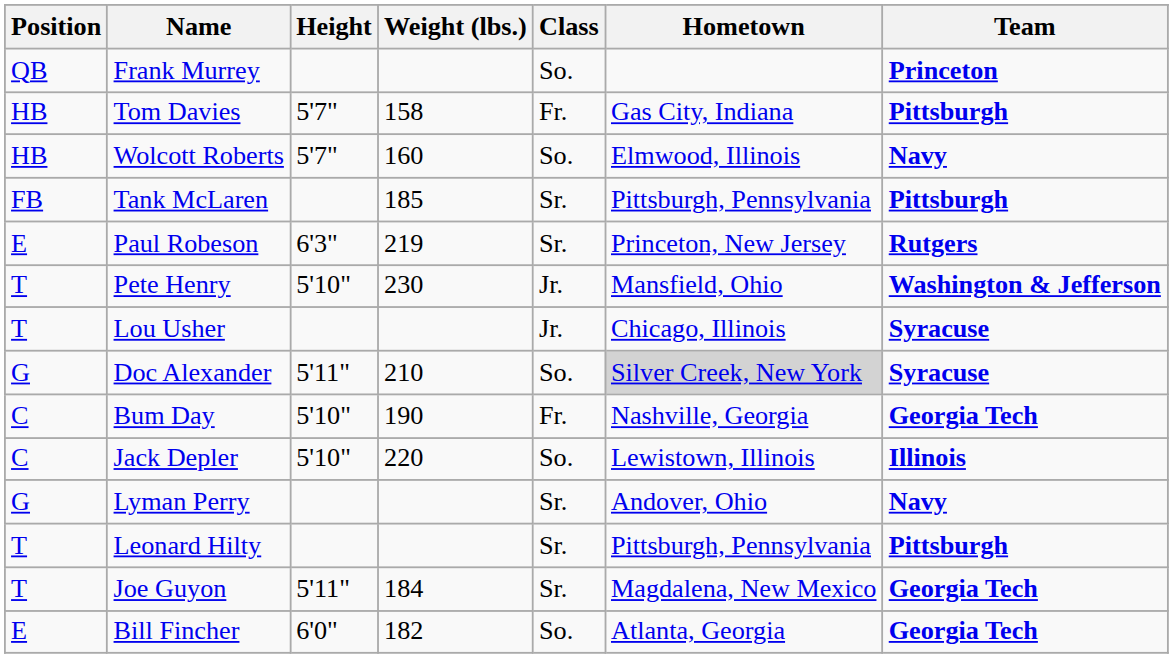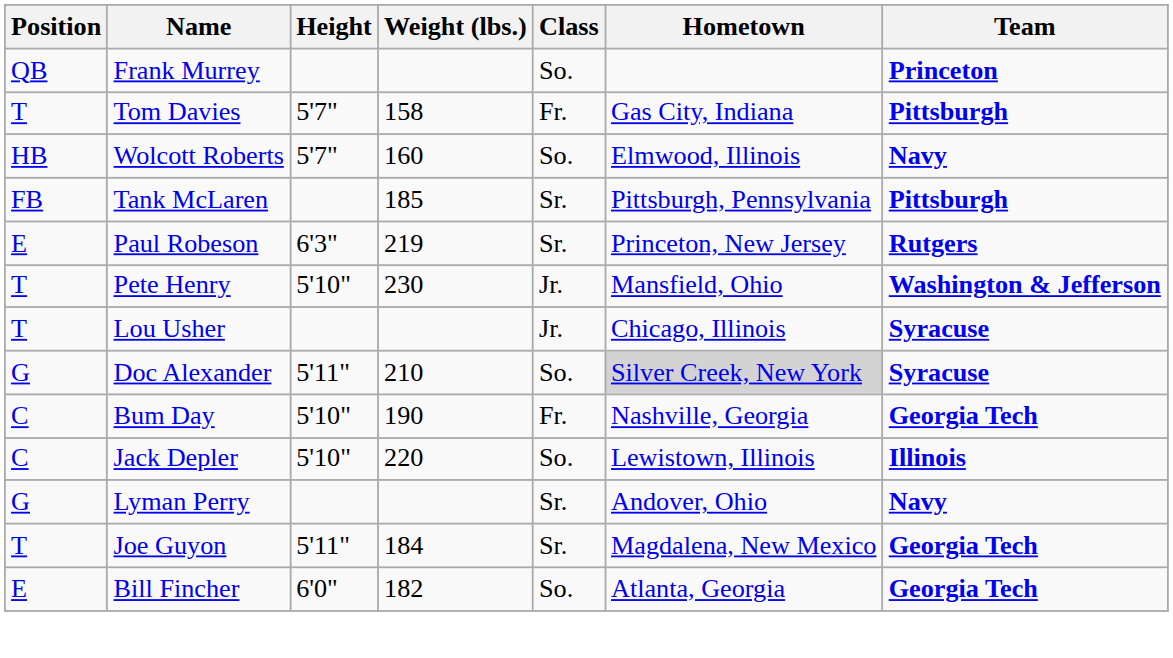 <table class="wikitable" style="font-size: 90%">
 <tr>
 <th>Position</th>
 <th>Name</th>
 <th>Height</th>
 <th>Weight (lbs.)</th>
 <th>Class</th>
 <th>Hometown</th>
 <th>Team</th>
 </tr>
 <tr>
 <td><a href='#'>QB</a></td>
 <td><a href='#'>Frank Murrey</a></td>
 <td></td>
 <td></td>
 <td>So.</td>
 <td></td>
 <td><strong><a href='#'>Princeton</a></strong></td>
 </tr>
 <tr>
-<td><a href='#'>HB</a></td>
+<td><a href='#'>T</a></td>
 <td><a href='#'>Tom Davies</a></td>
 <td>5'7"</td>
 <td>158</td>
 <td>Fr.</td>
 <td><a href='#'>Gas City, Indiana</a></td>
 <td><strong><a href='#'>Pittsburgh</a></strong></td>
 </tr>
 <tr>
 <td><a href='#'>HB</a></td>
 <td><a href='#'>Wolcott Roberts</a></td>
 <td>5'7"</td>
 <td>160</td>
 <td>So.</td>
 <td><a href='#'>Elmwood, Illinois</a></td>
 <td><strong><a href='#'>Navy</a></strong></td>
 </tr>
 <tr>
 <td><a href='#'>FB</a></td>
 <td><a href='#'>Tank McLaren</a></td>
 <td></td>
 <td>185</td>
 <td>Sr.</td>
 <td><a href='#'>Pittsburgh, Pennsylvania</a></td>
 <td><strong><a href='#'>Pittsburgh</a></strong></td>
 </tr>
 <tr>
 <td><a href='#'>E</a></td>
 <td><a href='#'>Paul Robeson</a></td>
 <td>6'3"</td>
 <td>219</td>
 <td>Sr.</td>
 <td><a href='#'>Princeton, New Jersey</a></td>
 <td><strong><a href='#'>Rutgers</a></strong></td>
 </tr>
 <tr>
 <td><a href='#'>T</a></td>
 <td><a href='#'>Pete Henry</a></td>
 <td>5'10"</td>
 <td>230</td>
 <td>Jr.</td>
 <td><a href='#'>Mansfield, Ohio</a></td>
 <td><strong><a href='#'>Washington & Jefferson</a></strong></td>
 </tr>
 <tr>
 <td><a href='#'>T</a></td>
 <td><a href='#'>Lou Usher</a></td>
 <td></td>
 <td></td>
 <td>Jr.</td>
 <td><a href='#'>Chicago, Illinois</a></td>
 <td><strong><a href='#'>Syracuse</a></strong></td>
 </tr>
 <tr>
 <td><a href='#'>G</a></td>
 <td><a href='#'>Doc Alexander</a></td>
 <td>5'11"</td>
 <td>210</td>
 <td>So.</td>
 <td style="background: lightgrey;"><a href='#'>Silver Creek, New York</a></td>
 <td><strong><a href='#'>Syracuse</a></strong></td>
 </tr>
 <tr>
 <td><a href='#'>C</a></td>
 <td><a href='#'>Bum Day</a></td>
 <td>5'10"</td>
 <td>190</td>
 <td>Fr.</td>
 <td><a href='#'>Nashville, Georgia</a></td>
 <td><strong><a href='#'>Georgia Tech</a></strong></td>
 </tr>
 <tr>
 <td><a href='#'>C</a></td>
 <td><a href='#'>Jack Depler</a></td>
 <td>5'10"</td>
 <td>220</td>
 <td>So.</td>
 <td><a href='#'>Lewistown, Illinois</a></td>
 <td><strong><a href='#'>Illinois</a></strong></td>
 </tr>
 <tr>
 <td><a href='#'>G</a></td>
 <td><a href='#'>Lyman Perry</a></td>
 <td></td>
 <td></td>
 <td>Sr.</td>
 <td><a href='#'>Andover, Ohio</a></td>
 <td><strong><a href='#'>Navy</a></strong></td>
 </tr>
 <tr>
 <td><a href='#'>T</a></td>
-<td><a href='#'>Leonard Hilty</a></td>
-<td></td>
-<td></td>
-<td>Sr.</td>
-<td><a href='#'>Pittsburgh, Pennsylvania</a></td>
-<td><strong><a href='#'>Pittsburgh</a></strong></td>
-</tr>
-<tr>
-<td><a href='#'>T</a></td>
 <td><a href='#'>Joe Guyon</a></td>
 <td>5'11"</td>
 <td>184</td>
 <td>Sr.</td>
 <td><a href='#'>Magdalena, New Mexico</a></td>
 <td><strong><a href='#'>Georgia Tech</a></strong></td>
 </tr>
 <tr>
 <td><a href='#'>E</a></td>
 <td><a href='#'>Bill Fincher</a></td>
 <td>6'0"</td>
 <td>182</td>
 <td>So.</td>
 <td><a href='#'>Atlanta, Georgia</a></td>
 <td><strong><a href='#'>Georgia Tech</a></strong></td>
 </tr>
 </table>
